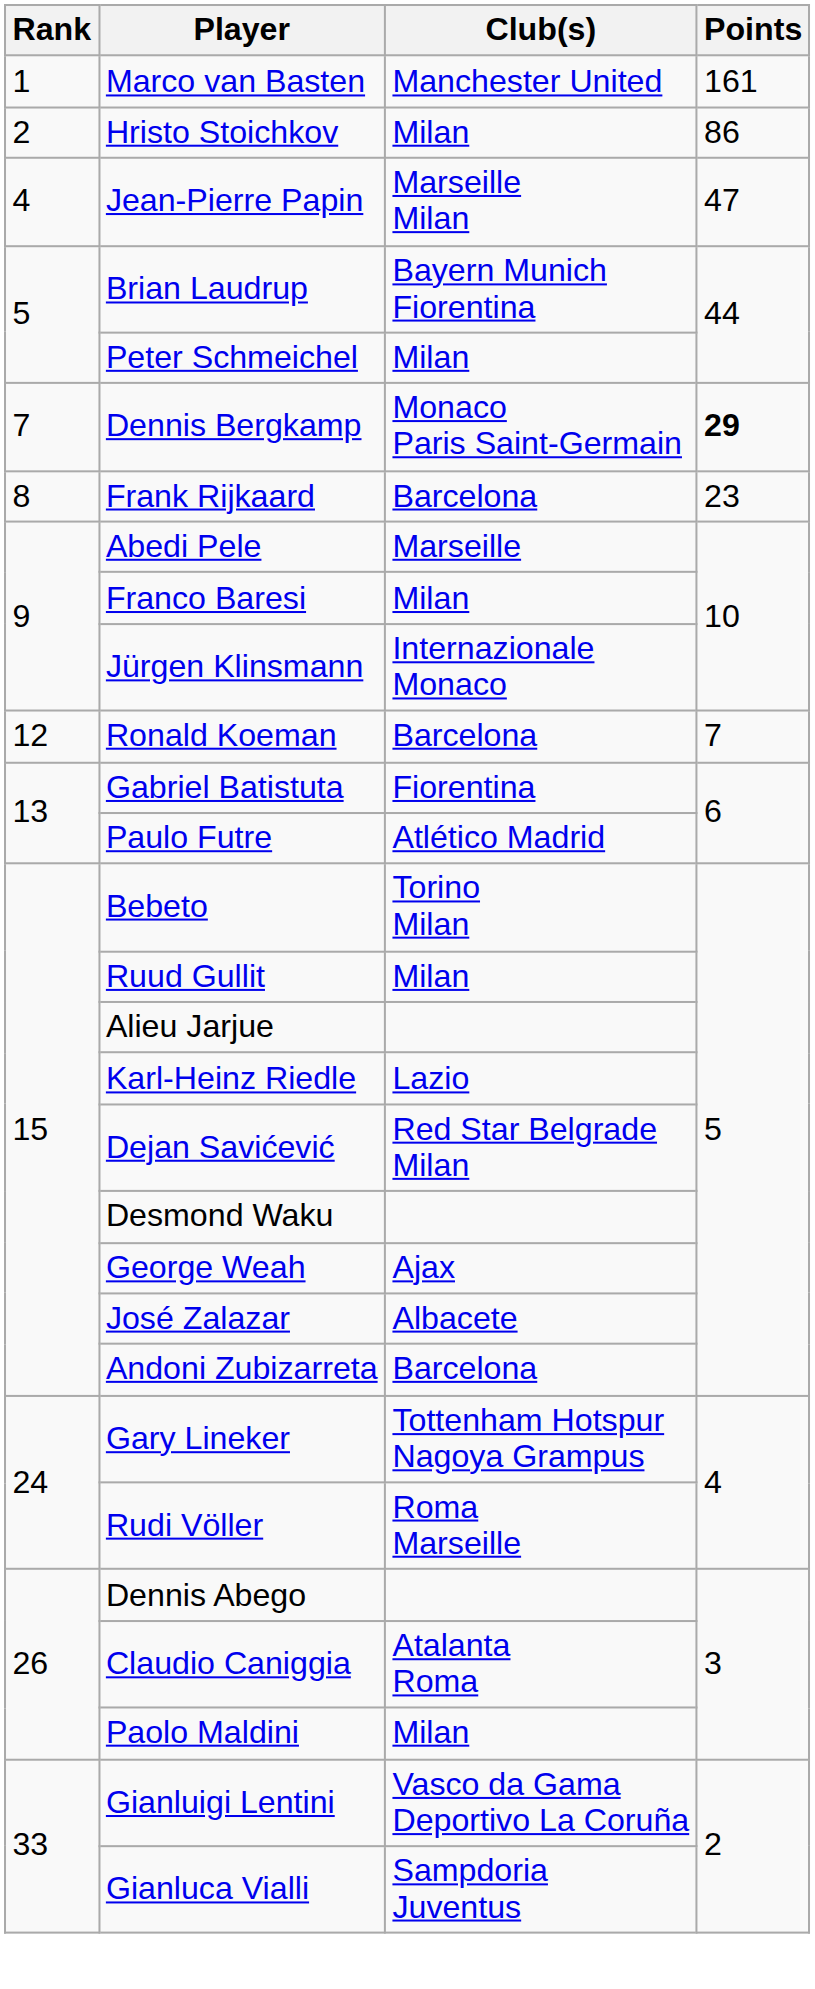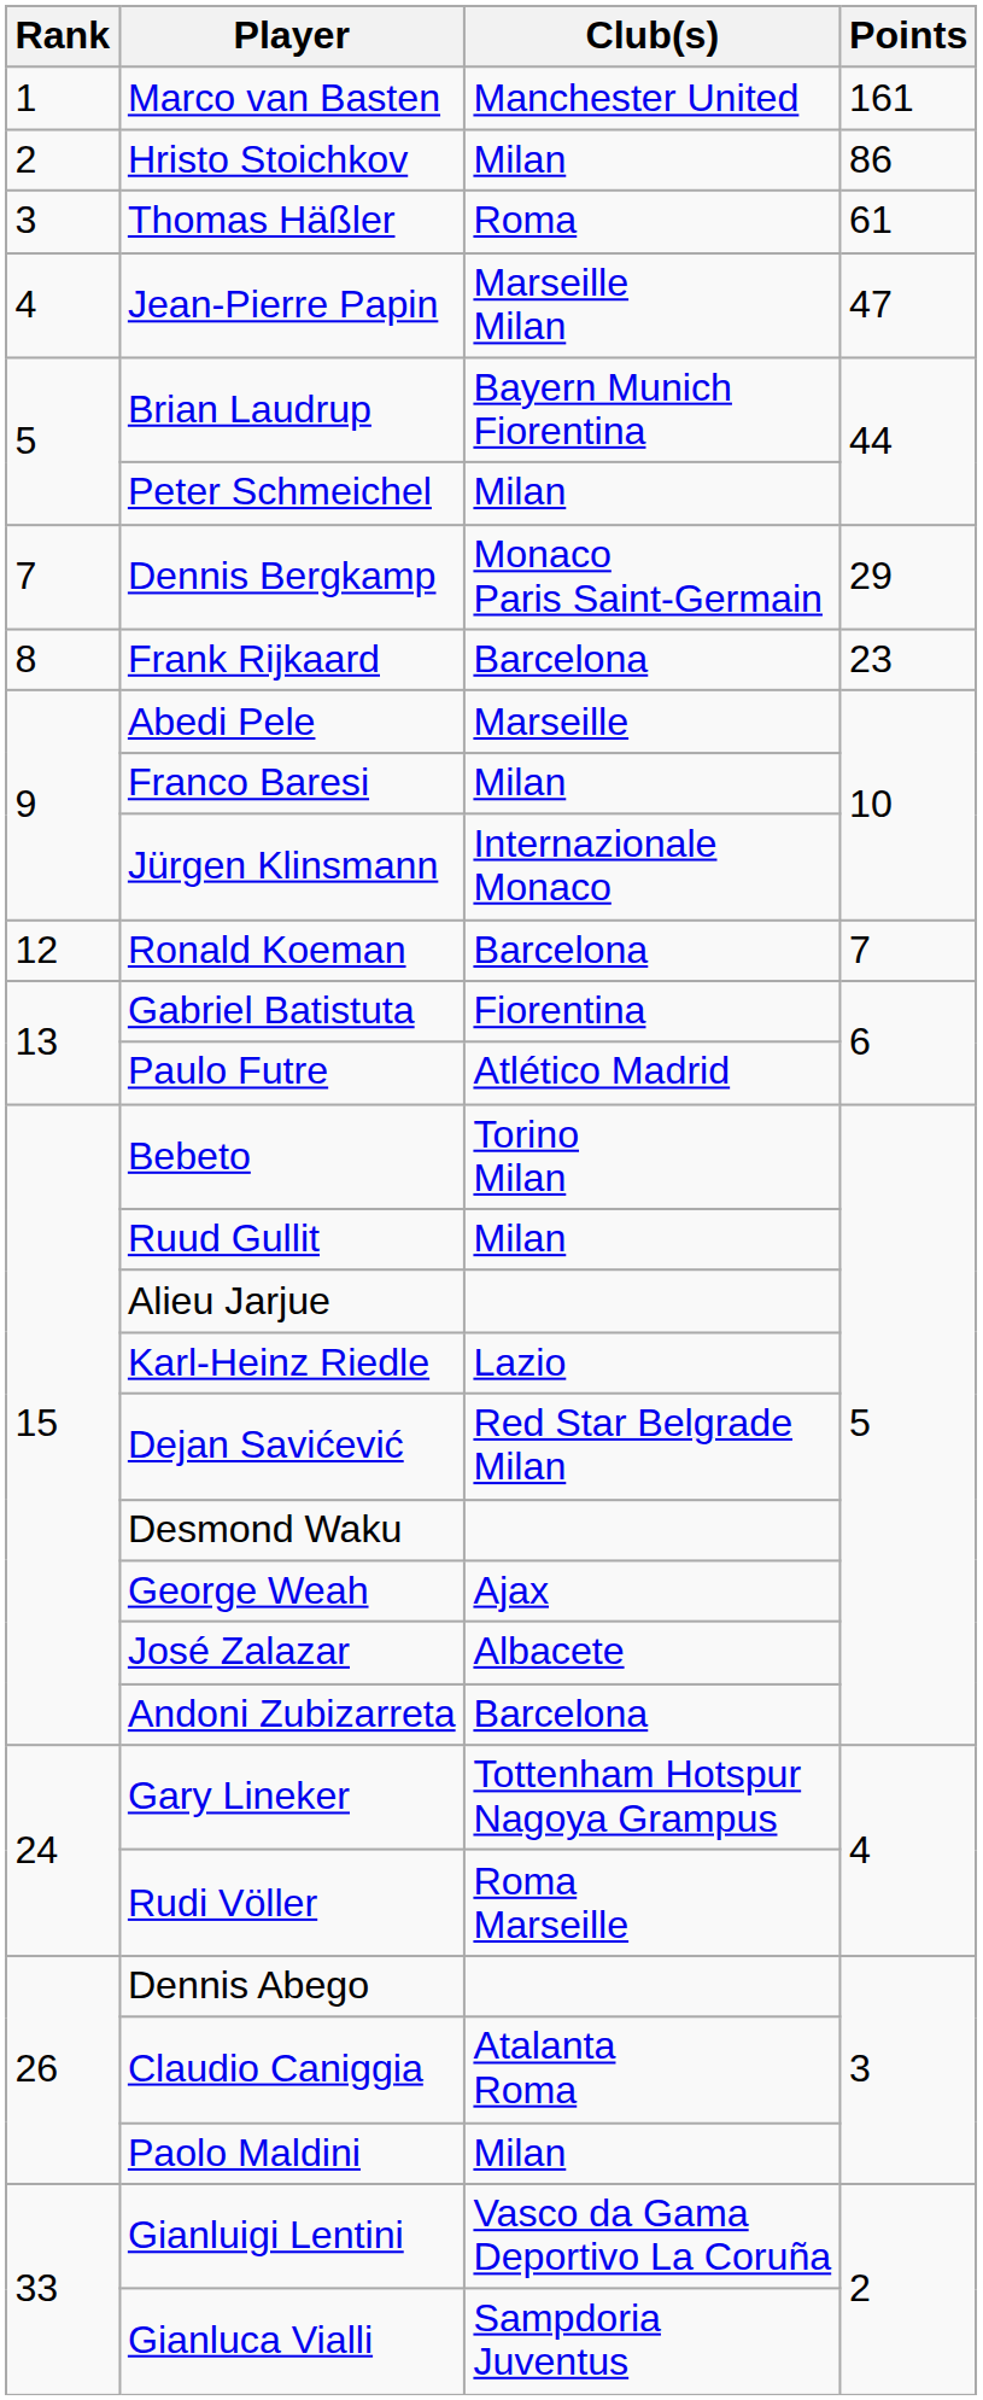 <table class="wikitable">
 <tr>
 <th>Rank</th>
 <th>Player</th>
 <th>Club(s)</th>
 <th>Points</th>
 </tr>
 <tr>
 <td>1</td>
 <td> <a href='#'>Marco van Basten</a></td>
 <td> <a href='#'>Manchester United</a></td>
 <td>161</td>
 </tr>
 <tr>
 <td>2</td>
 <td> <a href='#'>Hristo Stoichkov</a></td>
 <td> <a href='#'>Milan</a></td>
 <td>86</td>
+</tr>
+<tr>
+<td>3</td>
+<td> <a href='#'>Thomas Häßler</a></td>
+<td> <a href='#'>Roma</a></td>
+<td>61</td>
 </tr>
 <tr>
 <td>4</td>
 <td> <a href='#'>Jean-Pierre Papin</a></td>
 <td> <a href='#'>Marseille</a><br> <a href='#'>Milan</a></td>
 <td>47</td>
 </tr>
 <tr>
 <td rowspan="2">5</td>
 <td> <a href='#'>Brian Laudrup</a></td>
 <td> <a href='#'>Bayern Munich</a><br> <a href='#'>Fiorentina</a></td>
 <td rowspan="2">44</td>
 </tr>
 <tr>
 <td> <a href='#'>Peter Schmeichel</a></td>
 <td> <a href='#'>Milan</a></td>
 </tr>
 <tr>
 <td>7</td>
 <td> <a href='#'>Dennis Bergkamp</a></td>
 <td> <a href='#'>Monaco</a><br> <a href='#'>Paris Saint-Germain</a></td>
-<td><strong>29</strong></td>
+<td>29</td>
 </tr>
 <tr>
 <td>8</td>
 <td> <a href='#'>Frank Rijkaard</a></td>
 <td> <a href='#'>Barcelona</a></td>
 <td>23</td>
 </tr>
 <tr>
 <td rowspan="3">9</td>
 <td> <a href='#'>Abedi Pele</a></td>
 <td> <a href='#'>Marseille</a></td>
 <td rowspan="3">10</td>
 </tr>
 <tr>
 <td> <a href='#'>Franco Baresi</a></td>
 <td> <a href='#'>Milan</a></td>
 </tr>
 <tr>
 <td> <a href='#'>Jürgen Klinsmann</a></td>
 <td> <a href='#'>Internazionale</a><br> <a href='#'>Monaco</a></td>
 </tr>
 <tr>
 <td>12</td>
 <td> <a href='#'>Ronald Koeman</a></td>
 <td> <a href='#'>Barcelona</a></td>
 <td>7</td>
 </tr>
 <tr>
 <td rowspan="2">13</td>
 <td> <a href='#'>Gabriel Batistuta</a></td>
 <td> <a href='#'>Fiorentina</a></td>
 <td rowspan="2">6</td>
 </tr>
 <tr>
 <td> <a href='#'>Paulo Futre</a></td>
 <td> <a href='#'>Atlético Madrid</a></td>
 </tr>
 <tr>
 <td rowspan="9">15</td>
 <td> <a href='#'>Bebeto</a></td>
 <td> <a href='#'>Torino</a><br> <a href='#'>Milan</a></td>
 <td rowspan="9">5</td>
 </tr>
 <tr>
 <td> <a href='#'>Ruud Gullit</a></td>
 <td> <a href='#'>Milan</a></td>
 </tr>
 <tr>
 <td> Alieu Jarjue</td>
 <td></td>
 </tr>
 <tr>
 <td> <a href='#'>Karl-Heinz Riedle</a></td>
 <td> <a href='#'>Lazio</a></td>
 </tr>
 <tr>
 <td> <a href='#'>Dejan Savićević</a></td>
 <td> <a href='#'>Red Star Belgrade</a><br> <a href='#'>Milan</a></td>
 </tr>
 <tr>
 <td> Desmond Waku</td>
 <td></td>
 </tr>
 <tr>
 <td> <a href='#'>George Weah</a></td>
 <td> <a href='#'>Ajax</a></td>
 </tr>
 <tr>
 <td> <a href='#'>José Zalazar</a></td>
 <td> <a href='#'>Albacete</a></td>
 </tr>
 <tr>
 <td> <a href='#'>Andoni Zubizarreta</a></td>
 <td> <a href='#'>Barcelona</a></td>
 </tr>
 <tr>
 <td rowspan="2">24</td>
 <td> <a href='#'>Gary Lineker</a></td>
 <td> <a href='#'>Tottenham Hotspur</a><br> <a href='#'>Nagoya Grampus</a></td>
 <td rowspan="2">4</td>
 </tr>
 <tr>
 <td> <a href='#'>Rudi Völler</a></td>
 <td> <a href='#'>Roma</a><br> <a href='#'>Marseille</a></td>
 </tr>
 <tr>
 <td rowspan="3">26</td>
 <td> Dennis Abego</td>
 <td></td>
 <td rowspan="3">3</td>
 </tr>
 <tr>
 <td> <a href='#'>Claudio Caniggia</a></td>
 <td> <a href='#'>Atalanta</a><br> <a href='#'>Roma</a></td>
 </tr>
 <tr>
 <td> <a href='#'>Paolo Maldini</a></td>
 <td> <a href='#'>Milan</a></td>
 </tr>
 <tr>
 <td rowspan="2">33</td>
 <td> <a href='#'>Gianluigi Lentini</a></td>
 <td> <a href='#'>Vasco da Gama</a><br> <a href='#'>Deportivo La Coruña</a></td>
 <td rowspan="2">2</td>
 </tr>
 <tr>
 <td> <a href='#'>Gianluca Vialli</a></td>
 <td> <a href='#'>Sampdoria</a><br> <a href='#'>Juventus</a></td>
 </tr>
 </table>
